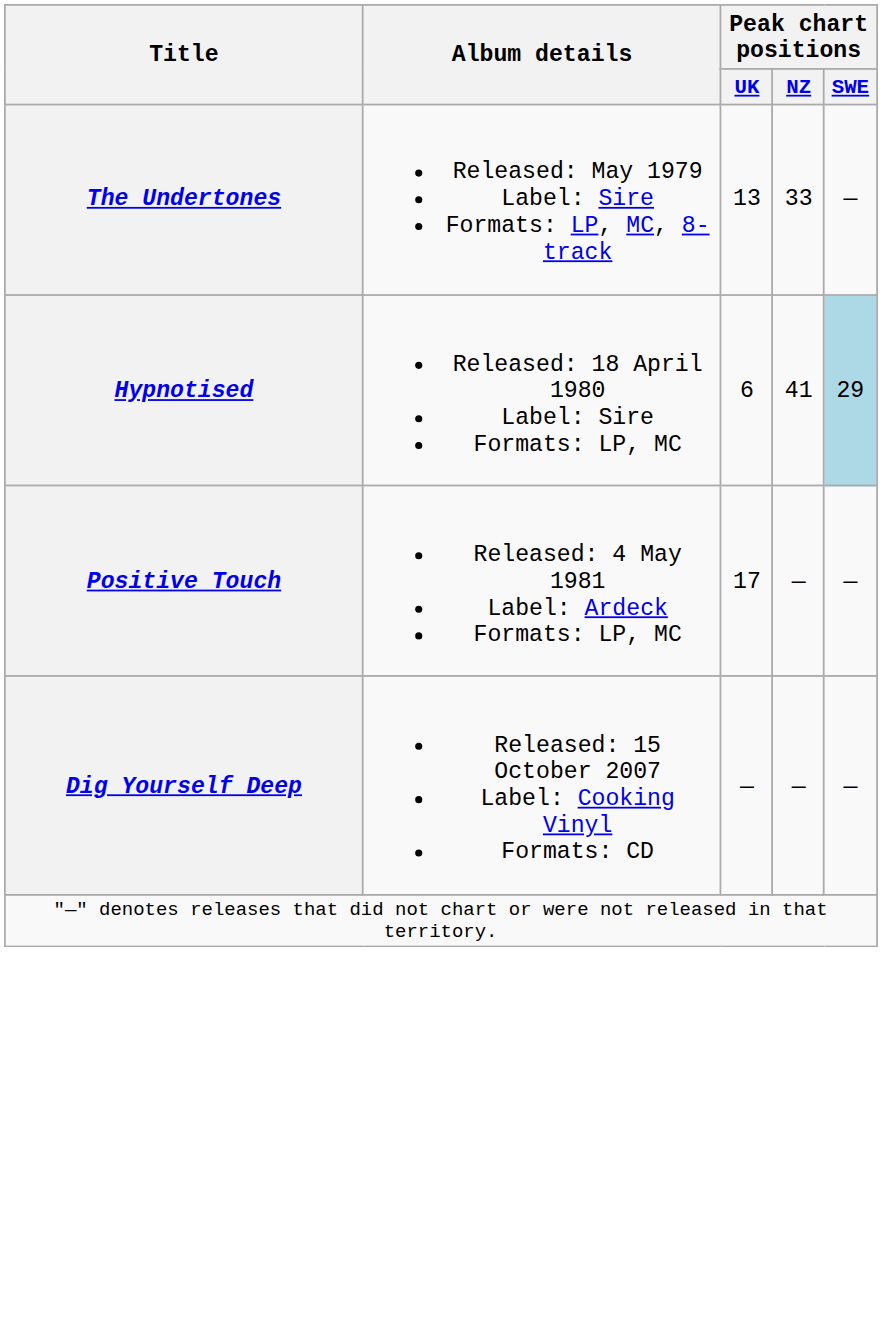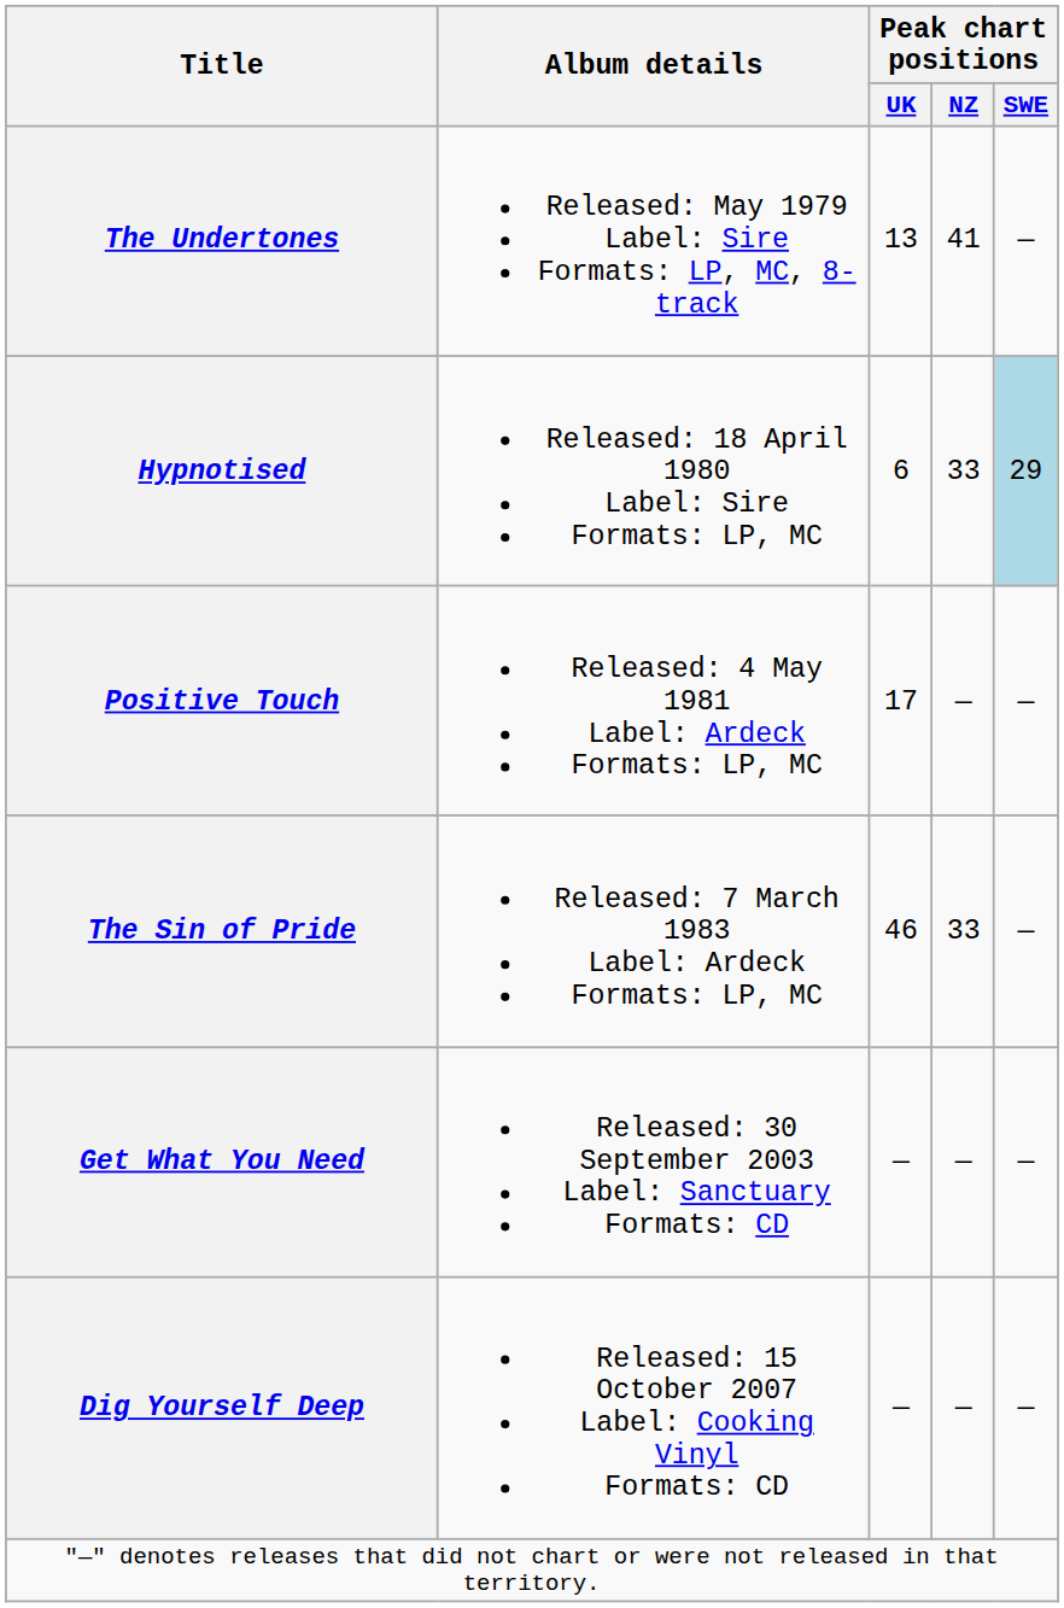 <table class="wikitable plainrowheaders" style="text-align:center;">
 <tr>
 <th rowspan="2" scope="col" style="width:15em;">Title</th>
 <th rowspan="2" scope="col" style="width:15em;">Album details</th>
 <th colspan="3">Peak chart positions</th>
 </tr>
 <tr>
 <th scope="col" style="width:2em;font-size:90%;"><a href='#'>UK</a><br></th>
 <th scope="col" style="width:2em;font-size:90%;"><a href='#'>NZ</a><br></th>
 <th scope="col" style="width:2em;font-size:90%;"><a href='#'>SWE</a><br></th>
 </tr>
 <tr>
 <th scope="row"><em><a href='#'>The Undertones</a></em></th>
 <td><br><ul><li>Released: May 1979</li><li>Label: <a href='#'>Sire</a></li><li>Formats: <a href='#'>LP</a>, <a href='#'>MC</a>, <a href='#'>8-track</a></li></ul></td>
 <td>13</td>
-<td>33</td>
+<td>41</td>
 <td>—</td>
 </tr>
 <tr>
 <th scope="row"><em><a href='#'>Hypnotised</a></em></th>
 <td><br><ul><li>Released: 18 April 1980</li><li>Label: Sire</li><li>Formats: LP, MC</li></ul></td>
 <td>6</td>
-<td>41</td>
+<td>33</td>
 <td style="background: lightblue;">29</td>
 </tr>
 <tr>
 <th scope="row"><em><a href='#'>Positive Touch</a></em></th>
 <td><br><ul><li>Released: 4 May 1981</li><li>Label: <a href='#'>Ardeck</a></li><li>Formats: LP, MC</li></ul></td>
 <td>17</td>
+<td>—</td>
+<td>—</td>
+</tr>
+<tr>
+<th scope="row"><em><a href='#'>The Sin of Pride</a></em></th>
+<td><br><ul><li>Released: 7 March 1983</li><li>Label: Ardeck</li><li>Formats: LP, MC</li></ul></td>
+<td>46</td>
+<td>33</td>
+<td>—</td>
+</tr>
+<tr>
+<th scope="row"><em><a href='#'>Get What You Need</a></em></th>
+<td><br><ul><li>Released: 30 September 2003</li><li>Label: <a href='#'>Sanctuary</a></li><li>Formats: <a href='#'>CD</a></li></ul></td>
+<td>—</td>
 <td>—</td>
 <td>—</td>
 </tr>
 <tr>
 <th scope="row"><em><a href='#'>Dig Yourself Deep</a></em></th>
 <td><br><ul><li>Released: 15 October 2007</li><li>Label: <a href='#'>Cooking Vinyl</a></li><li>Formats: CD</li></ul></td>
 <td>—</td>
 <td>—</td>
 <td>—</td>
 </tr>
 <tr>
 <td colspan="5" style="font-size:8pt">"—" denotes releases that did not chart or were not released in that territory.</td>
 </tr>
 </table>
